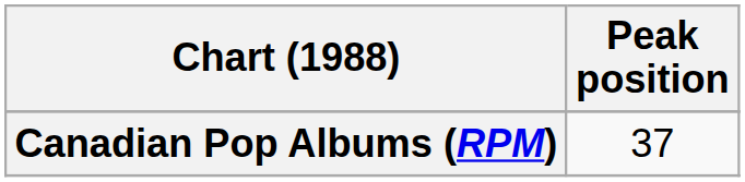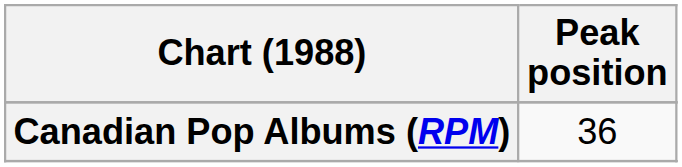 <table class="wikitable sortable plainrowheaders">
 <tr>
 <th>Chart (1988)</th>
 <th>Peak<br>position</th>
 </tr>
 <tr>
 </tr>
 <tr>
 <th scope="row">Canadian Pop Albums (<em><a href='#'>RPM</a></em>)</th>
-<td align="center">37</td>
+<td align="center">36</td>
 </tr>
 <tr>
 </tr>
 <tr>
 </tr>
 <tr>
 </tr>
 <tr>
 </tr>
 </table>
